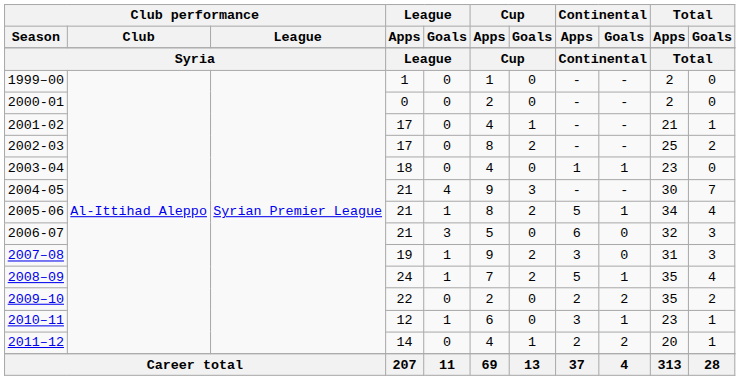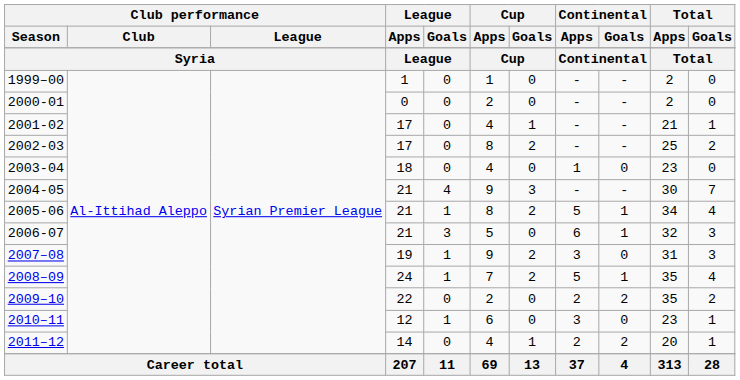 <table class="wikitable" style="text-align:center">
 <tr>
 <th colspan=3>Club performance</th>
 <th colspan=2>League</th>
 <th colspan=2>Cup</th>
 <th colspan=2>Continental</th>
 <th colspan=2>Total</th>
 </tr>
 <tr>
 <th>Season</th>
 <th>Club</th>
 <th>League</th>
 <th>Apps</th>
 <th>Goals</th>
 <th>Apps</th>
 <th>Goals</th>
 <th>Apps</th>
 <th>Goals</th>
 <th>Apps</th>
 <th>Goals</th>
 </tr>
 <tr>
 </tr>
 <tr>
 <th colspan=3>Syria</th>
 <th colspan=2>League</th>
 <th colspan=2>Cup</th>
 <th colspan=2>Continental</th>
 <th colspan=2>Total</th>
 </tr>
 <tr>
 <td>1999–00</td>
 <td rowspan="13"><a href='#'>Al-Ittihad Aleppo</a></td>
 <td rowspan="13"><a href='#'>Syrian Premier League</a></td>
 <td>1</td>
 <td>0</td>
 <td>1</td>
 <td>0</td>
 <td>-</td>
 <td>-</td>
 <td>2</td>
 <td>0</td>
 </tr>
 <tr>
 <td>2000-01</td>
 <td>0</td>
 <td>0</td>
 <td>2</td>
 <td>0</td>
 <td>-</td>
 <td>-</td>
 <td>2</td>
 <td>0</td>
 </tr>
 <tr>
 <td>2001-02</td>
 <td>17</td>
 <td>0</td>
 <td>4</td>
 <td>1</td>
 <td>-</td>
 <td>-</td>
 <td>21</td>
 <td>1</td>
 </tr>
 <tr>
 <td>2002-03</td>
 <td>17</td>
 <td>0</td>
 <td>8</td>
 <td>2</td>
 <td>-</td>
 <td>-</td>
 <td>25</td>
 <td>2</td>
 </tr>
 <tr>
 <td>2003-04</td>
 <td>18</td>
 <td>0</td>
 <td>4</td>
 <td>0</td>
 <td>1</td>
-<td>1</td>
+<td>0</td>
 <td>23</td>
 <td>0</td>
 </tr>
 <tr>
 <td>2004-05</td>
 <td>21</td>
 <td>4</td>
 <td>9</td>
 <td>3</td>
 <td>-</td>
 <td>-</td>
 <td>30</td>
 <td>7</td>
 </tr>
 <tr>
 <td>2005-06</td>
 <td>21</td>
 <td>1</td>
 <td>8</td>
 <td>2</td>
 <td>5</td>
 <td>1</td>
 <td>34</td>
 <td>4</td>
 </tr>
 <tr>
 <td>2006-07</td>
 <td>21</td>
 <td>3</td>
 <td>5</td>
 <td>0</td>
 <td>6</td>
-<td>0</td>
+<td>1</td>
 <td>32</td>
 <td>3</td>
 </tr>
 <tr>
 <td><a href='#'>2007–08</a></td>
 <td>19</td>
 <td>1</td>
 <td>9</td>
 <td>2</td>
 <td>3</td>
 <td>0</td>
 <td>31</td>
 <td>3</td>
 </tr>
 <tr>
 <td><a href='#'>2008–09</a></td>
 <td>24</td>
 <td>1</td>
 <td>7</td>
 <td>2</td>
 <td>5</td>
 <td>1</td>
 <td>35</td>
 <td>4</td>
 </tr>
 <tr>
 <td><a href='#'>2009–10</a></td>
 <td>22</td>
 <td>0</td>
 <td>2</td>
 <td>0</td>
 <td>2</td>
 <td>2</td>
 <td>35</td>
 <td>2</td>
 </tr>
 <tr>
 <td><a href='#'>2010–11</a></td>
 <td>12</td>
 <td>1</td>
 <td>6</td>
 <td>0</td>
 <td>3</td>
-<td>1</td>
+<td>0</td>
 <td>23</td>
 <td>1</td>
 </tr>
 <tr>
 <td><a href='#'>2011–12</a></td>
 <td>14</td>
 <td>0</td>
 <td>4</td>
 <td>1</td>
 <td>2</td>
 <td>2</td>
 <td>20</td>
 <td>1</td>
 </tr>
 <tr>
 </tr>
 <tr>
 <th colspan=3>Career total</th>
 <th>207</th>
 <th>11</th>
 <th>69</th>
 <th>13</th>
 <th>37</th>
 <th>4</th>
 <th>313</th>
 <th>28</th>
 </tr>
 </table>
